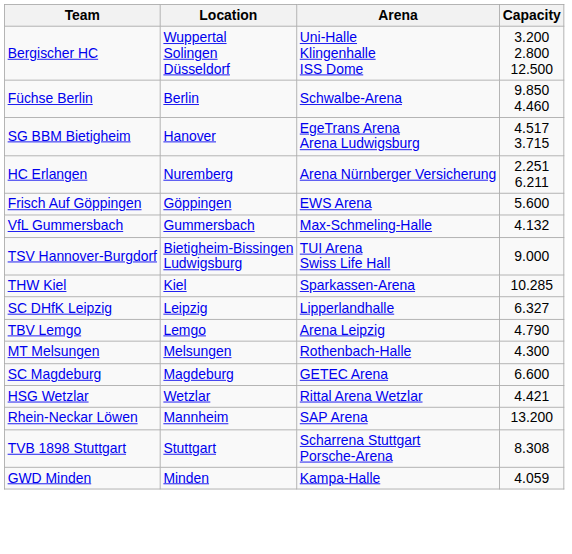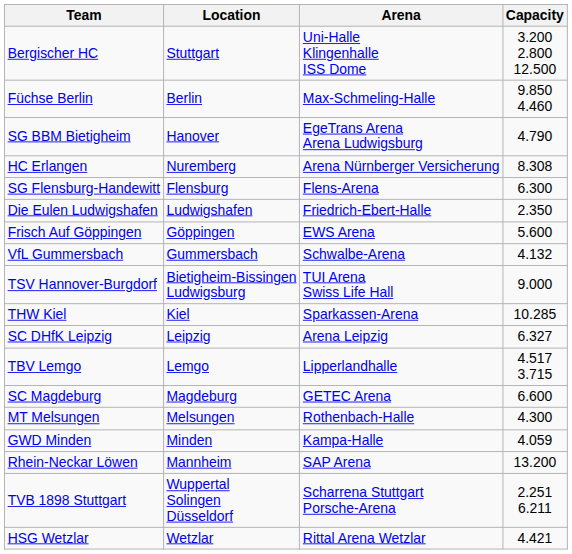 <table class="wikitable sortable" style="text-align: left;">
 <tr>
 <th>Team</th>
 <th>Location</th>
 <th>Arena</th>
 <th>Capacity</th>
 </tr>
 <tr>
 <td><a href='#'>Bergischer HC</a></td>
-<td><a href='#'>Wuppertal</a><br><a href='#'>Solingen</a><br><a href='#'>Düsseldorf</a></td>
+<td><a href='#'>Stuttgart</a></td>
 <td><a href='#'>Uni-Halle</a><br><a href='#'>Klingenhalle</a><br><a href='#'>ISS Dome</a></td>
 <td align="center">3.200<br>2.800<br>12.500</td>
 </tr>
 <tr>
 <td><a href='#'>Füchse Berlin</a></td>
 <td><a href='#'>Berlin</a></td>
-<td><a href='#'>Schwalbe-Arena</a></td>
+<td><a href='#'>Max-Schmeling-Halle</a></td>
 <td align="center">9.850<br>4.460</td>
 </tr>
 <tr>
 <td><a href='#'>SG BBM Bietigheim</a></td>
 <td><a href='#'>Hanover</a></td>
 <td><a href='#'>EgeTrans Arena</a><br><a href='#'>Arena Ludwigsburg</a></td>
-<td align="center">4.517<br>3.715</td>
+<td align="center">4.790</td>
 </tr>
 <tr>
 <td><a href='#'>HC Erlangen</a></td>
 <td><a href='#'>Nuremberg</a></td>
 <td><a href='#'>Arena Nürnberger Versicherung</a></td>
-<td align="center">2.251<br>6.211</td>
+<td align="center">8.308</td>
+</tr>
+<tr>
+<td><a href='#'>SG Flensburg-Handewitt</a></td>
+<td><a href='#'>Flensburg</a></td>
+<td><a href='#'>Flens-Arena</a></td>
+<td align="center">6.300</td>
+</tr>
+<tr>
+<td><a href='#'>Die Eulen Ludwigshafen</a></td>
+<td><a href='#'>Ludwigshafen</a></td>
+<td><a href='#'>Friedrich-Ebert-Halle</a></td>
+<td align="center">2.350</td>
 </tr>
 <tr>
 <td><a href='#'>Frisch Auf Göppingen</a></td>
 <td><a href='#'>Göppingen</a></td>
 <td><a href='#'>EWS Arena</a></td>
 <td align="center">5.600</td>
 </tr>
 <tr>
 <td><a href='#'>VfL Gummersbach</a></td>
 <td><a href='#'>Gummersbach</a></td>
-<td><a href='#'>Max-Schmeling-Halle</a></td>
+<td><a href='#'>Schwalbe-Arena</a></td>
 <td align="center">4.132</td>
 </tr>
 <tr>
 <td><a href='#'>TSV Hannover-Burgdorf</a></td>
 <td><a href='#'>Bietigheim-Bissingen</a><br><a href='#'>Ludwigsburg</a></td>
 <td><a href='#'>TUI Arena</a><br><a href='#'>Swiss Life Hall</a></td>
 <td align="center">9.000</td>
 </tr>
 <tr>
 <td><a href='#'>THW Kiel</a></td>
 <td><a href='#'>Kiel</a></td>
 <td><a href='#'>Sparkassen-Arena</a></td>
 <td align="center">10.285</td>
 </tr>
 <tr>
 <td><a href='#'>SC DHfK Leipzig</a></td>
 <td><a href='#'>Leipzig</a></td>
-<td><a href='#'>Lipperlandhalle</a></td>
+<td><a href='#'>Arena Leipzig</a></td>
 <td align="center">6.327</td>
 </tr>
 <tr>
 <td><a href='#'>TBV Lemgo</a></td>
 <td><a href='#'>Lemgo</a></td>
-<td><a href='#'>Arena Leipzig</a></td>
-<td align="center">4.790</td>
+<td><a href='#'>Lipperlandhalle</a></td>
+<td align="center">4.517<br>3.715</td>
+</tr>
+<tr>
+<td><a href='#'>SC Magdeburg</a></td>
+<td><a href='#'>Magdeburg</a></td>
+<td><a href='#'>GETEC Arena</a></td>
+<td align="center">6.600</td>
 </tr>
 <tr>
 <td><a href='#'>MT Melsungen</a></td>
 <td><a href='#'>Melsungen</a></td>
 <td><a href='#'>Rothenbach-Halle</a></td>
 <td align="center">4.300</td>
 </tr>
 <tr>
-<td><a href='#'>SC Magdeburg</a></td>
-<td><a href='#'>Magdeburg</a></td>
-<td><a href='#'>GETEC Arena</a></td>
-<td align="center">6.600</td>
-</tr>
-<tr>
-<td><a href='#'>HSG Wetzlar</a></td>
-<td><a href='#'>Wetzlar</a></td>
-<td><a href='#'>Rittal Arena Wetzlar</a></td>
-<td align="center">4.421</td>
+<td><a href='#'>GWD Minden</a></td>
+<td><a href='#'>Minden</a></td>
+<td><a href='#'>Kampa-Halle</a></td>
+<td align="center">4.059</td>
 </tr>
 <tr>
 <td><a href='#'>Rhein-Neckar Löwen</a></td>
 <td><a href='#'>Mannheim</a></td>
 <td><a href='#'>SAP Arena</a></td>
 <td align="center">13.200</td>
 </tr>
 <tr>
 <td><a href='#'>TVB 1898 Stuttgart</a></td>
-<td><a href='#'>Stuttgart</a></td>
+<td><a href='#'>Wuppertal</a><br><a href='#'>Solingen</a><br><a href='#'>Düsseldorf</a></td>
 <td><a href='#'>Scharrena Stuttgart</a><br><a href='#'>Porsche-Arena</a></td>
-<td align="center">8.308</td>
+<td align="center">2.251<br>6.211</td>
 </tr>
 <tr>
-<td><a href='#'>GWD Minden</a></td>
-<td><a href='#'>Minden</a></td>
-<td><a href='#'>Kampa-Halle</a></td>
-<td align="center">4.059</td>
+<td><a href='#'>HSG Wetzlar</a></td>
+<td><a href='#'>Wetzlar</a></td>
+<td><a href='#'>Rittal Arena Wetzlar</a></td>
+<td align="center">4.421</td>
 </tr>
 </table>
